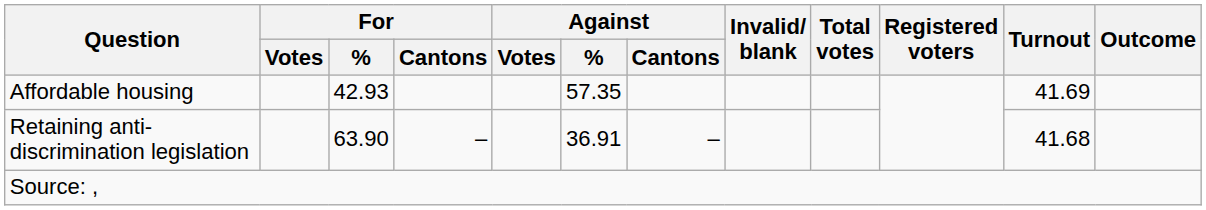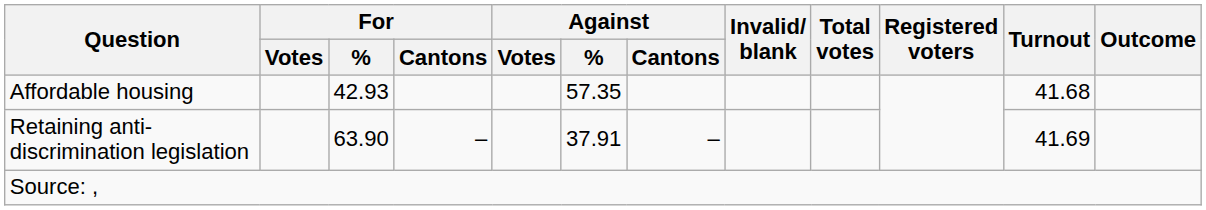 <table class=wikitable style=text-align:right>
 <tr>
 <th rowspan=2>Question</th>
 <th colspan=3>For</th>
 <th colspan=3>Against</th>
 <th rowspan=2>Invalid/<br>blank</th>
 <th rowspan=2>Total<br>votes</th>
 <th rowspan=2>Registered<br>voters</th>
 <th rowspan=2>Turnout</th>
 <th rowspan=2>Outcome</th>
 </tr>
 <tr>
 <th>Votes</th>
 <th>%</th>
 <th>Cantons</th>
 <th>Votes</th>
 <th>%</th>
 <th>Cantons</th>
 </tr>
 <tr>
 <td align=left>Affordable housing</td>
 <td></td>
 <td>42.93</td>
 <td></td>
 <td></td>
 <td>57.35</td>
 <td></td>
 <td></td>
 <td></td>
 <td rowspan=2></td>
-<td>41.69</td>
+<td>41.68</td>
 <td></td>
 </tr>
 <tr>
 <td align=left>Retaining anti-discrimination legislation</td>
 <td></td>
 <td>63.90</td>
 <td>–</td>
 <td></td>
-<td>36.91</td>
+<td>37.91</td>
 <td>–</td>
 <td></td>
 <td></td>
-<td>41.68</td>
+<td>41.69</td>
 <td></td>
 </tr>
 <tr>
 <td colspan=14 align=left>Source: , </td>
 </tr>
 </table>
